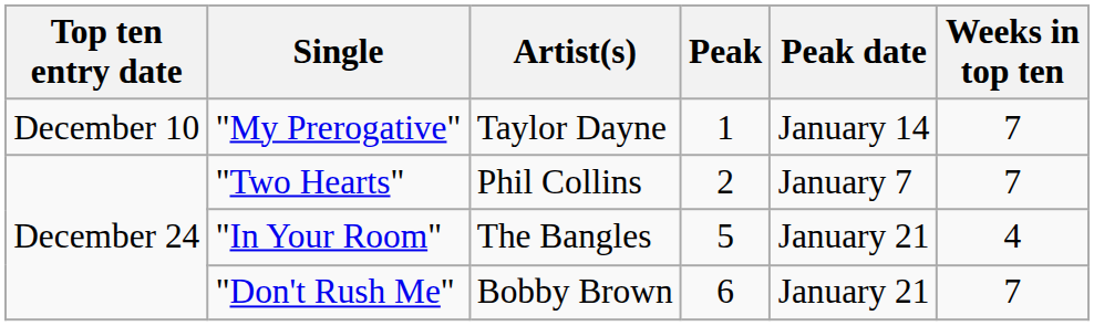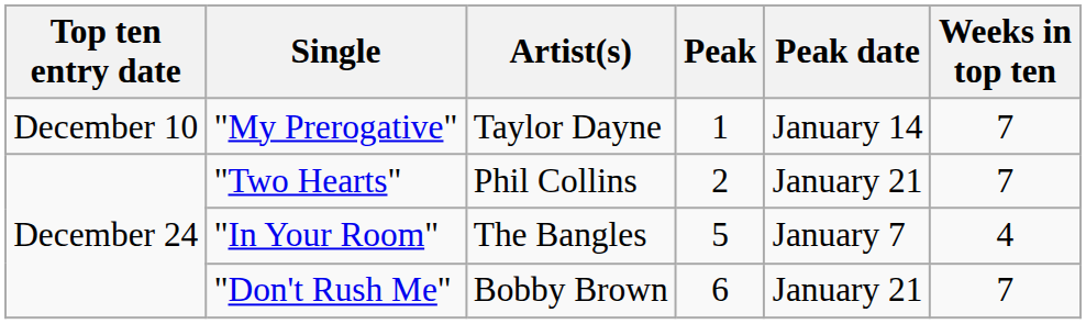 <table class="wikitable sortable">
 <tr>
 <th>Top ten<br>entry date</th>
 <th>Single</th>
 <th>Artist(s)</th>
 <th>Peak</th>
 <th>Peak date</th>
 <th>Weeks in<br>top ten</th>
 </tr>
 <tr>
 <td>December 10</td>
 <td>"<a href='#'>My Prerogative</a>"</td>
 <td>Taylor Dayne</td>
 <td align=center>1</td>
 <td>January 14</td>
 <td align=center>7</td>
 </tr>
 <tr>
 <td rowspan="3">December 24</td>
 <td>"<a href='#'>Two Hearts</a>"</td>
 <td>Phil Collins</td>
 <td align=center>2</td>
-<td>January 7</td>
+<td>January 21</td>
 <td align=center>7</td>
 </tr>
 <tr>
 <td>"<a href='#'>In Your Room</a>"</td>
 <td>The Bangles</td>
 <td align=center>5</td>
-<td>January 21</td>
+<td>January 7</td>
 <td align=center>4</td>
 </tr>
 <tr>
 <td>"<a href='#'>Don't Rush Me</a>"</td>
 <td>Bobby Brown</td>
 <td align=center>6</td>
 <td>January 21</td>
 <td align=center>7</td>
 </tr>
 </table>
